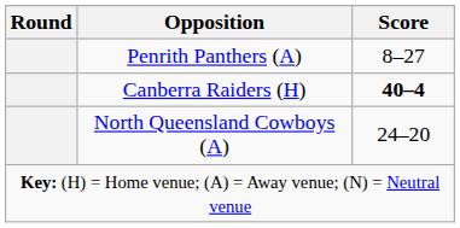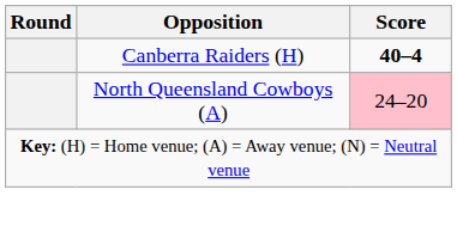 <table class="wikitable plainrowheaders" style="text-align:center;margin:0">
 <tr>
 </tr>
 <tr>
 <th scope="col" style="width:25px">Round</th>
 <th scope="col" style="width:200px">Opposition</th>
 <th scope="col" style="width:70px">Score</th>
 </tr>
 <tr>
 <th scope=row style="text-align:center"></th>
-<td><a href='#'>Penrith Panthers</a> (<a href='#'>A</a>)</td>
-<td>8–27<br></td>
-</tr>
-<tr>
-<th scope=row style="text-align:center"></th>
 <td><a href='#'>Canberra Raiders</a> (<a href='#'>H</a>)</td>
 <td><strong>40–4<br></strong></td>
 </tr>
 <tr>
 <th scope=row style="text-align:center"></th>
 <td><a href='#'>North Queensland Cowboys</a> (<a href='#'>A</a>)</td>
-<td>24–20</td>
+<td style="background: pink;">24–20</td>
 </tr>
 <tr>
 <td colspan="3"><small><strong>Key:</strong> (H) = Home venue; (A) = Away venue; (N) = <a href='#'>Neutral venue</a></small></td>
 </tr>
 </table>
